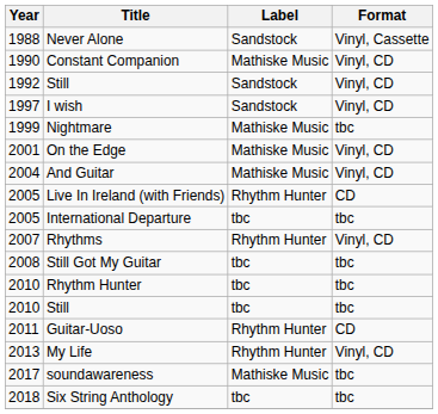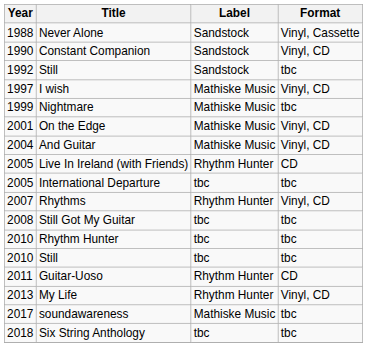 <table class="wikitable sortable">
 <tr>
 <th>Year</th>
 <th>Title</th>
 <th>Label</th>
 <th>Format</th>
 </tr>
 <tr>
 <td>1988</td>
 <td>Never Alone</td>
 <td>Sandstock</td>
 <td>Vinyl, Cassette</td>
 </tr>
 <tr>
 <td>1990</td>
 <td>Constant Companion</td>
-<td>Mathiske Music</td>
+<td>Sandstock</td>
 <td>Vinyl, CD</td>
 </tr>
 <tr>
 <td>1992</td>
 <td>Still</td>
 <td>Sandstock</td>
-<td>Vinyl, CD</td>
+<td>tbc</td>
 </tr>
 <tr>
 <td>1997</td>
 <td>I wish</td>
-<td>Sandstock</td>
+<td>Mathiske Music</td>
 <td>Vinyl, CD</td>
 </tr>
 <tr>
 <td>1999</td>
 <td>Nightmare</td>
 <td>Mathiske Music</td>
 <td>tbc</td>
 </tr>
 <tr>
 <td>2001</td>
 <td>On the Edge</td>
 <td>Mathiske Music</td>
 <td>Vinyl, CD</td>
 </tr>
 <tr>
 <td>2004</td>
 <td>And Guitar</td>
 <td>Mathiske Music</td>
 <td>Vinyl, CD</td>
 </tr>
 <tr>
 <td>2005</td>
 <td>Live In Ireland (with Friends)</td>
 <td>Rhythm Hunter</td>
 <td>CD</td>
 </tr>
 <tr>
 <td>2005</td>
 <td>International Departure</td>
 <td>tbc</td>
 <td>tbc</td>
 </tr>
 <tr>
 <td>2007</td>
 <td>Rhythms</td>
 <td>Rhythm Hunter</td>
 <td>Vinyl, CD</td>
 </tr>
 <tr>
 <td>2008</td>
 <td>Still Got My Guitar</td>
 <td>tbc</td>
 <td>tbc</td>
 </tr>
 <tr>
 <td>2010</td>
 <td>Rhythm Hunter</td>
 <td>tbc</td>
 <td>tbc</td>
 </tr>
 <tr>
 <td>2010</td>
 <td>Still</td>
 <td>tbc</td>
 <td>tbc</td>
 </tr>
 <tr>
 <td>2011</td>
 <td>Guitar-Uoso</td>
 <td>Rhythm Hunter</td>
 <td>CD</td>
 </tr>
 <tr>
 <td>2013</td>
 <td>My Life</td>
 <td>Rhythm Hunter</td>
 <td>Vinyl, CD</td>
 </tr>
 <tr>
 <td>2017</td>
 <td>soundawareness</td>
 <td>Mathiske Music</td>
 <td>tbc</td>
 </tr>
 <tr>
 <td>2018</td>
 <td>Six String Anthology</td>
 <td>tbc</td>
 <td>tbc</td>
 </tr>
 <tr>
 </tr>
 </table>
